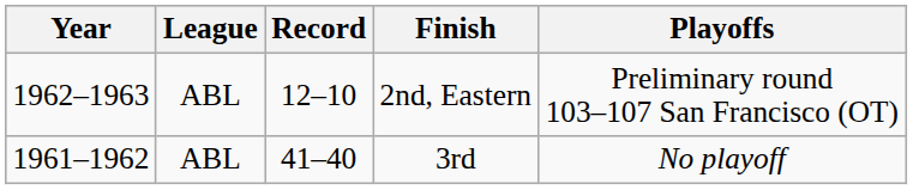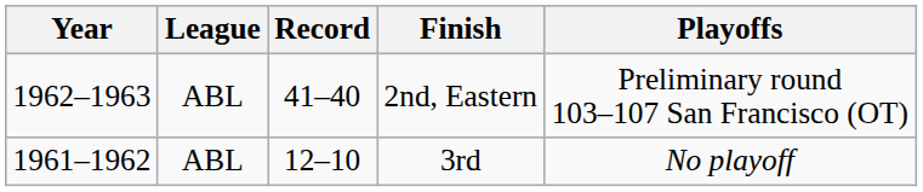 <table class="wikitable" style="text-align:center">
 <tr>
 <th>Year</th>
 <th>League</th>
 <th>Record</th>
 <th>Finish</th>
 <th>Playoffs</th>
 </tr>
 <tr>
 <td>1962–1963</td>
 <td>ABL</td>
-<td>12–10</td>
+<td>41–40</td>
 <td>2nd, Eastern</td>
 <td>Preliminary round<br> 103–107 San Francisco (OT)</td>
 </tr>
 <tr>
 <td>1961–1962</td>
 <td>ABL</td>
-<td>41–40</td>
+<td>12–10</td>
 <td>3rd</td>
 <td><em>No playoff</em></td>
 </tr>
 </table>
